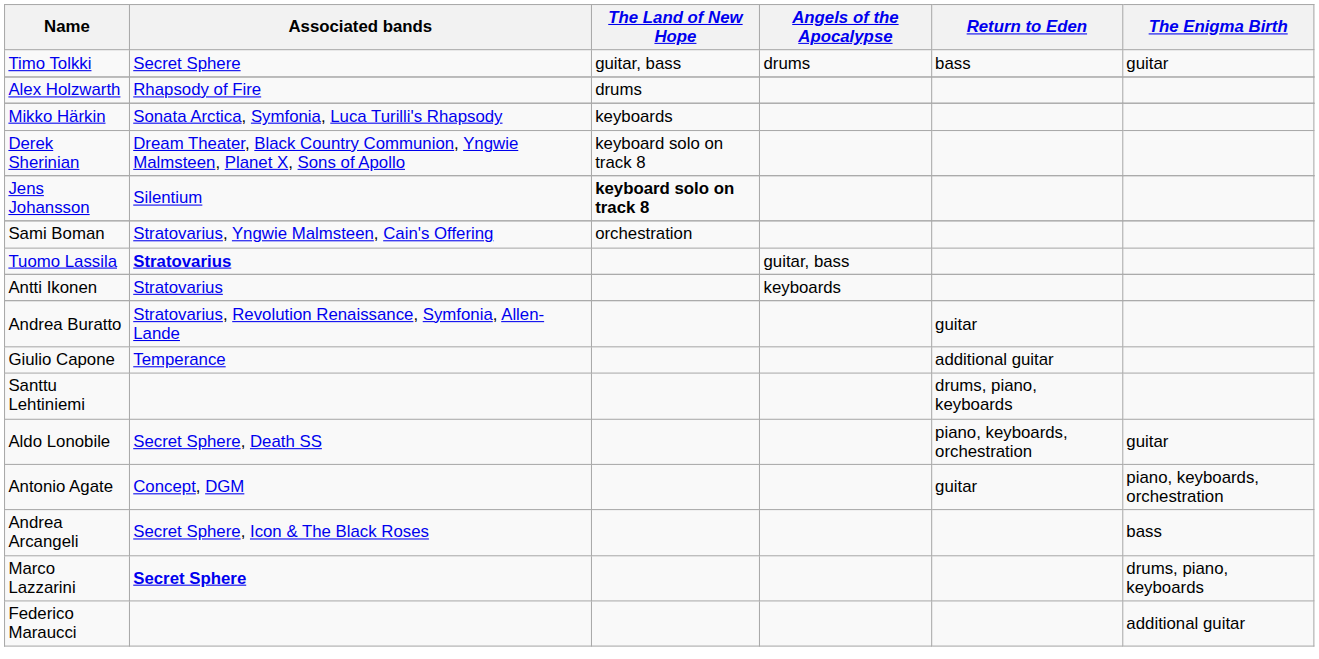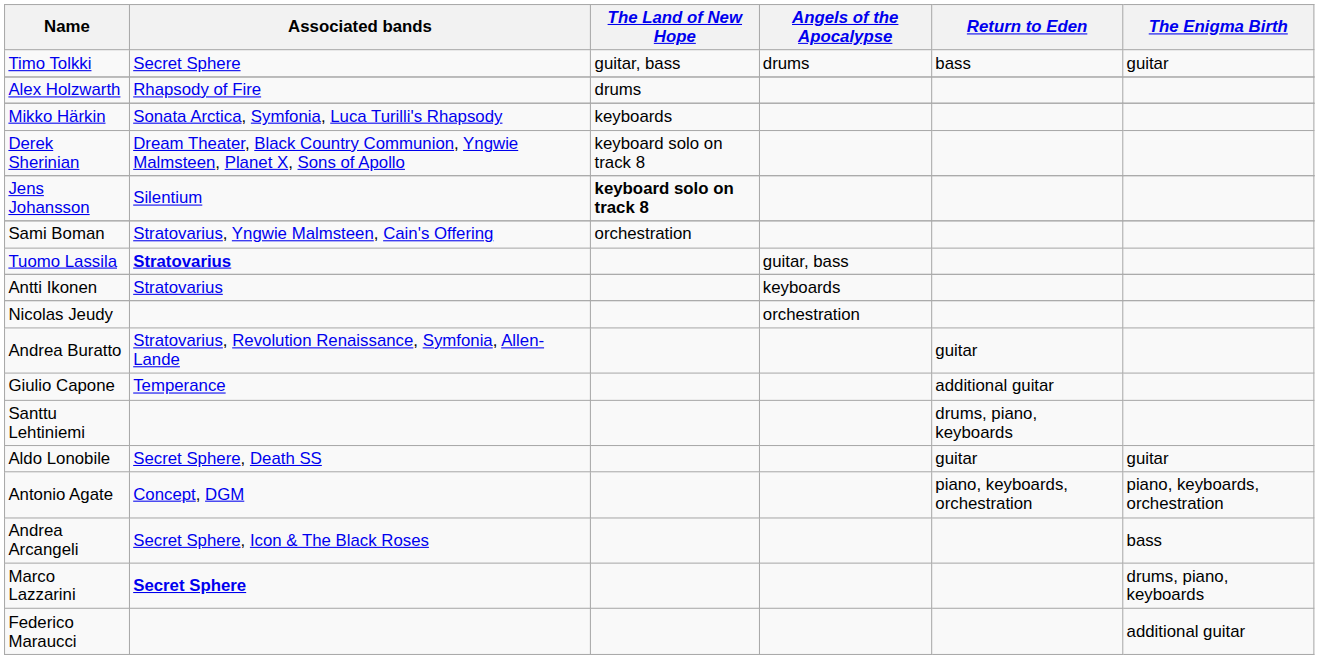 <table class="wikitable">
 <tr>
 <th>Name</th>
 <th>Associated bands</th>
 <th><em><a href='#'>The Land of New Hope</a></em></th>
 <th><em><a href='#'>Angels of the Apocalypse</a></em></th>
 <th><a href='#'><em>Return to Eden</em></a></th>
 <th><em><a href='#'>The Enigma Birth</a></em></th>
 </tr>
 <tr>
 <td> <a href='#'>Timo Tolkki</a></td>
 <td><a href='#'>Secret Sphere</a></td>
 <td>guitar, bass</td>
 <td>drums</td>
 <td>bass</td>
 <td>guitar</td>
 </tr>
 <tr>
 </tr>
 <tr>
 <td> <a href='#'>Alex Holzwarth</a></td>
 <td><a href='#'>Rhapsody of Fire</a></td>
 <td>drums</td>
 <td></td>
 <td></td>
 <td></td>
 </tr>
 <tr>
 </tr>
 <tr>
 <td> <a href='#'>Mikko Härkin</a></td>
 <td><a href='#'>Sonata Arctica</a>, <a href='#'>Symfonia</a>, <a href='#'>Luca Turilli's Rhapsody</a></td>
 <td>keyboards</td>
 <td></td>
 <td></td>
 <td></td>
 </tr>
 <tr>
 <td> <a href='#'>Derek Sherinian</a></td>
 <td><a href='#'>Dream Theater</a>, <a href='#'>Black Country Communion</a>, <a href='#'>Yngwie Malmsteen</a>, <a href='#'>Planet X</a>, <a href='#'>Sons of Apollo</a></td>
 <td>keyboard solo on track 8</td>
 <td></td>
 <td></td>
 <td></td>
 </tr>
 <tr>
 </tr>
 <tr>
 <td> <a href='#'>Jens Johansson</a></td>
 <td><a href='#'>Silentium</a></td>
 <td><strong>keyboard solo on track 8</strong></td>
 <td></td>
 <td></td>
 <td></td>
 </tr>
 <tr>
 </tr>
 <tr>
 <td> Sami Boman</td>
 <td><a href='#'>Stratovarius</a>, <a href='#'>Yngwie Malmsteen</a>, <a href='#'>Cain's Offering</a></td>
 <td>orchestration</td>
 <td></td>
 <td></td>
 <td></td>
 </tr>
 <tr>
 <td> <a href='#'>Tuomo Lassila</a></td>
 <td><strong><a href='#'>Stratovarius</a></strong></td>
 <td></td>
 <td>guitar, bass</td>
 <td></td>
 <td></td>
 </tr>
 <tr>
 </tr>
 <tr>
 <td> Antti Ikonen</td>
 <td><a href='#'>Stratovarius</a></td>
 <td></td>
 <td>keyboards</td>
 <td></td>
 <td></td>
 </tr>
 <tr>
 </tr>
 <tr>
+<td> Nicolas Jeudy</td>
+<td></td>
+<td></td>
+<td>orchestration</td>
+<td></td>
+<td></td>
+</tr>
+<tr>
 <td> Andrea Buratto</td>
 <td><a href='#'>Stratovarius</a>, <a href='#'>Revolution Renaissance</a>, <a href='#'>Symfonia</a>, <a href='#'>Allen-Lande</a></td>
 <td></td>
 <td></td>
 <td>guitar</td>
 <td></td>
 </tr>
 <tr>
 <td> Giulio Capone</td>
 <td><a href='#'>Temperance</a></td>
 <td></td>
 <td></td>
 <td>additional guitar</td>
 <td></td>
 </tr>
 <tr>
 <td> Santtu Lehtiniemi</td>
 <td></td>
 <td></td>
 <td></td>
 <td>drums, piano, keyboards</td>
 <td></td>
 </tr>
 <tr>
 <td> Aldo Lonobile</td>
 <td><a href='#'>Secret Sphere</a>, <a href='#'>Death SS</a></td>
 <td></td>
 <td></td>
-<td>piano, keyboards, orchestration</td>
+<td>guitar</td>
 <td>guitar</td>
 </tr>
 <tr>
 <td> Antonio Agate</td>
 <td><a href='#'>Concept</a>, <a href='#'>DGM</a></td>
 <td></td>
 <td></td>
-<td>guitar</td>
+<td>piano, keyboards, orchestration</td>
 <td>piano, keyboards, orchestration</td>
 </tr>
 <tr>
 <td> Andrea Arcangeli</td>
 <td><a href='#'>Secret Sphere</a>, <a href='#'>Icon & The Black Roses</a></td>
 <td></td>
 <td></td>
 <td></td>
 <td>bass</td>
 </tr>
 <tr>
 <td> Marco Lazzarini</td>
 <td><strong><a href='#'>Secret Sphere</a></strong></td>
 <td></td>
 <td></td>
 <td></td>
 <td>drums, piano, keyboards</td>
 </tr>
 <tr>
 <td> Federico Maraucci</td>
 <td></td>
 <td></td>
 <td></td>
 <td></td>
 <td>additional guitar</td>
 </tr>
 </table>
